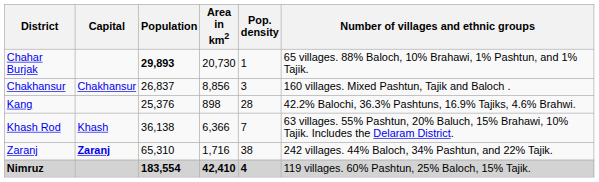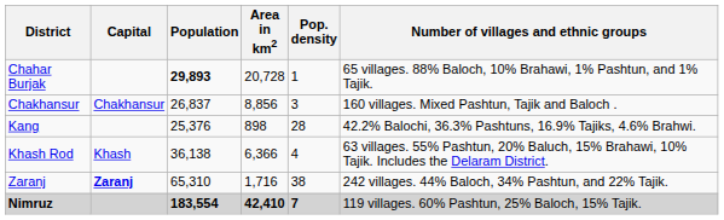 <table class="wikitable sortable" style="font-size:100%;" align=center>
 <tr>
 <th align="left">District</th>
 <th align="left">Capital</th>
 <th align="left">Population</th>
 <th align="left">Area<br>in km<sup>2</sup></th>
 <th align="left">Pop.<br>density</th>
 <th align="center">Number of villages and ethnic groups</th>
 </tr>
 <tr>
 <td><a href='#'>Chahar Burjak</a></td>
 <td></td>
 <td><strong>29,893</strong></td>
-<td>20,730</td>
+<td>20,728</td>
 <td>1</td>
 <td>65 villages. 88% Baloch, 10% Brahawi, 1% Pashtun, and 1% Tajik.</td>
 </tr>
 <tr>
 <td><a href='#'>Chakhansur</a></td>
 <td><a href='#'>Chakhansur</a></td>
 <td>26,837</td>
 <td>8,856</td>
 <td>3</td>
 <td>160 villages. Mixed Pashtun, Tajik and Baloch .</td>
 </tr>
 <tr>
 <td><a href='#'>Kang</a></td>
 <td></td>
 <td>25,376</td>
 <td>898</td>
 <td>28</td>
 <td>42.2% Balochi, 36.3% Pashtuns, 16.9% Tajiks, 4.6% Brahwi.</td>
 </tr>
 <tr>
 <td><a href='#'>Khash Rod</a></td>
 <td><a href='#'>Khash</a></td>
 <td>36,138</td>
 <td>6,366</td>
-<td>7</td>
+<td>4</td>
 <td>63 villages. 55% Pashtun, 20% Baluch, 15% Brahawi, 10% Tajik. Includes the <a href='#'>Delaram District</a>.</td>
 </tr>
 <tr>
 <td><a href='#'>Zaranj</a></td>
 <td><strong><a href='#'>Zaranj</a></strong></td>
 <td>65,310</td>
 <td>1,716</td>
 <td>38</td>
 <td>242 villages. 44% Baloch, 34% Pashtun, and 22% Tajik.</td>
 </tr>
 <tr bgcolor="#d3d3d3">
 <td><strong>Nimruz</strong></td>
 <td></td>
 <td><strong>183,554</strong></td>
 <td><strong>42,410</strong></td>
-<td><strong>4</strong></td>
+<td><strong>7</strong></td>
 <td>119 villages. 60% Pashtun, 25% Baloch, 15% Tajik.</td>
 </tr>
 </table>
